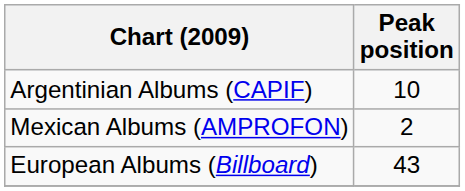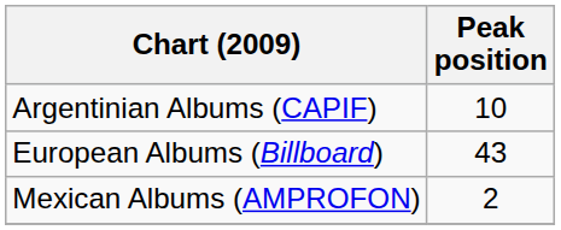 <table class="wikitable">
 <tr style="background:#ebf5ff;">
 <th align="left">Chart (2009)</th>
 <th align="left">Peak<br>position</th>
 </tr>
 <tr>
 <td align="left">Argentinian Albums (<a href='#'>CAPIF</a>)</td>
 <td style="text-align:center;">10</td>
 </tr>
 <tr>
+<td align="left">European Albums (<a href='#'><em>Billboard</em></a>)</td>
+<td style="text-align:center;">43</td>
+</tr>
+<tr>
 <td align="left">Mexican Albums (<a href='#'>AMPROFON</a>)</td>
 <td style="text-align:center;">2</td>
-</tr>
-<tr>
-<td align="left">European Albums (<a href='#'><em>Billboard</em></a>)</td>
-<td style="text-align:center;">43</td>
 </tr>
 <tr>
 </tr>
 <tr>
 </tr>
 <tr>
 </tr>
 <tr>
 </tr>
 <tr>
 </tr>
 </table>
